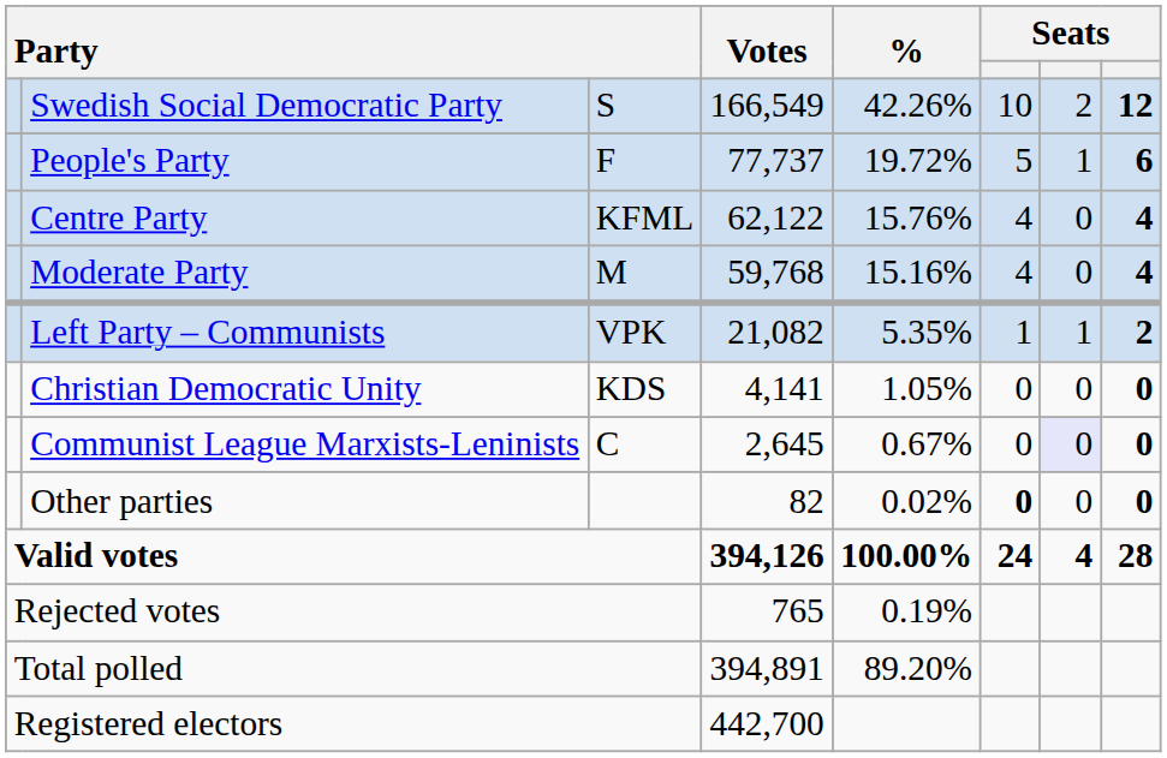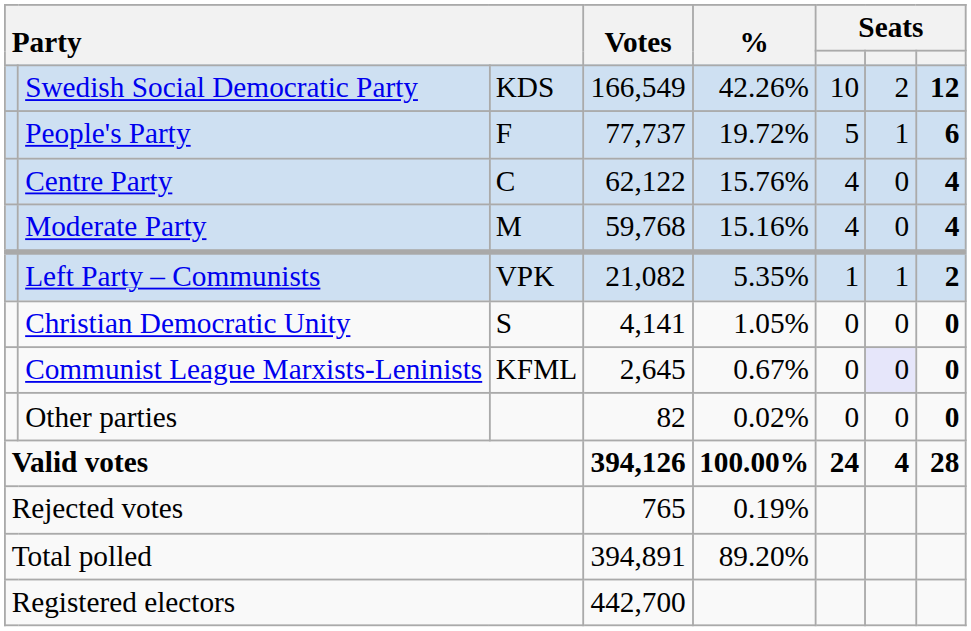 <table class="wikitable" border="1" style="text-align:right;">
 <tr>
 <th style="text-align:left;" valign=bottom rowspan=2 colspan=3>Party</th>
 <th align=center valign=bottom rowspan=2 width="50">Votes</th>
 <th align=center valign=bottom rowspan=2 width="50">%</th>
 <th colspan=3>Seats</th>
 </tr>
 <tr>
 <th align=center valign=bottom width="20"><small></small></th>
 <th align=center valign=bottom width="20"><small><a href='#'></a></small></th>
 <th align=center valign=bottom width="20"><small></small></th>
 </tr>
 <tr style="background:#CEE0F2;">
 <td></td>
 <td align=left style="white-space: nowrap;"><a href='#'>Swedish Social Democratic Party</a></td>
-<td align=left>S</td>
+<td align=left>KDS</td>
 <td>166,549</td>
 <td>42.26%</td>
 <td>10</td>
 <td>2</td>
 <td><strong>12</strong></td>
 </tr>
 <tr style="background:#CEE0F2;">
 <td></td>
 <td align=left><a href='#'>People's Party</a></td>
 <td align=left>F</td>
 <td>77,737</td>
 <td>19.72%</td>
 <td>5</td>
 <td>1</td>
 <td><strong>6</strong></td>
 </tr>
 <tr style="background:#CEE0F2;">
 <td></td>
 <td align=left><a href='#'>Centre Party</a></td>
-<td align=left>KFML</td>
+<td align=left>C</td>
 <td>62,122</td>
 <td>15.76%</td>
 <td>4</td>
 <td>0</td>
 <td><strong>4</strong></td>
 </tr>
 <tr style="background:#CEE0F2;">
 <td></td>
 <td align=left><a href='#'>Moderate Party</a></td>
 <td align=left>M</td>
 <td>59,768</td>
 <td>15.16%</td>
 <td>4</td>
 <td>0</td>
 <td><strong>4</strong></td>
 </tr>
 <tr style="background:#CEE0F2; border-top:3px solid darkgray;">
 <td></td>
 <td align=left><a href='#'>Left Party – Communists</a></td>
 <td align=left>VPK</td>
 <td>21,082</td>
 <td>5.35%</td>
 <td>1</td>
 <td>1</td>
 <td><strong>2</strong></td>
 </tr>
 <tr>
 <td></td>
 <td align=left><a href='#'>Christian Democratic Unity</a></td>
-<td align=left>KDS</td>
+<td align=left>S</td>
 <td>4,141</td>
 <td>1.05%</td>
 <td>0</td>
 <td>0</td>
 <td><strong>0</strong></td>
 </tr>
 <tr>
 <td></td>
 <td align=left><a href='#'>Communist League Marxists-Leninists</a></td>
-<td align=left>C</td>
+<td align=left>KFML</td>
 <td>2,645</td>
 <td>0.67%</td>
 <td>0</td>
 <td style="background: lavender;">0</td>
 <td><strong>0</strong></td>
 </tr>
 <tr>
 <td></td>
 <td align=left>Other parties</td>
 <td></td>
 <td>82</td>
 <td>0.02%</td>
-<td><strong>0</strong></td>
+<td>0</td>
 <td>0</td>
 <td><strong>0</strong></td>
 </tr>
 <tr style="font-weight:bold">
 <td align=left colspan=3>Valid votes</td>
 <td>394,126</td>
 <td>100.00%</td>
 <td>24</td>
 <td>4</td>
 <td>28</td>
 </tr>
 <tr>
 <td align=left colspan=3>Rejected votes</td>
 <td>765</td>
 <td>0.19%</td>
 <td></td>
 <td></td>
 <td></td>
 </tr>
 <tr>
 <td align=left colspan=3>Total polled</td>
 <td>394,891</td>
 <td>89.20%</td>
 <td></td>
 <td></td>
 <td></td>
 </tr>
 <tr>
 <td align=left colspan=3>Registered electors</td>
 <td>442,700</td>
 <td></td>
 <td></td>
 <td></td>
 <td></td>
 </tr>
 </table>
